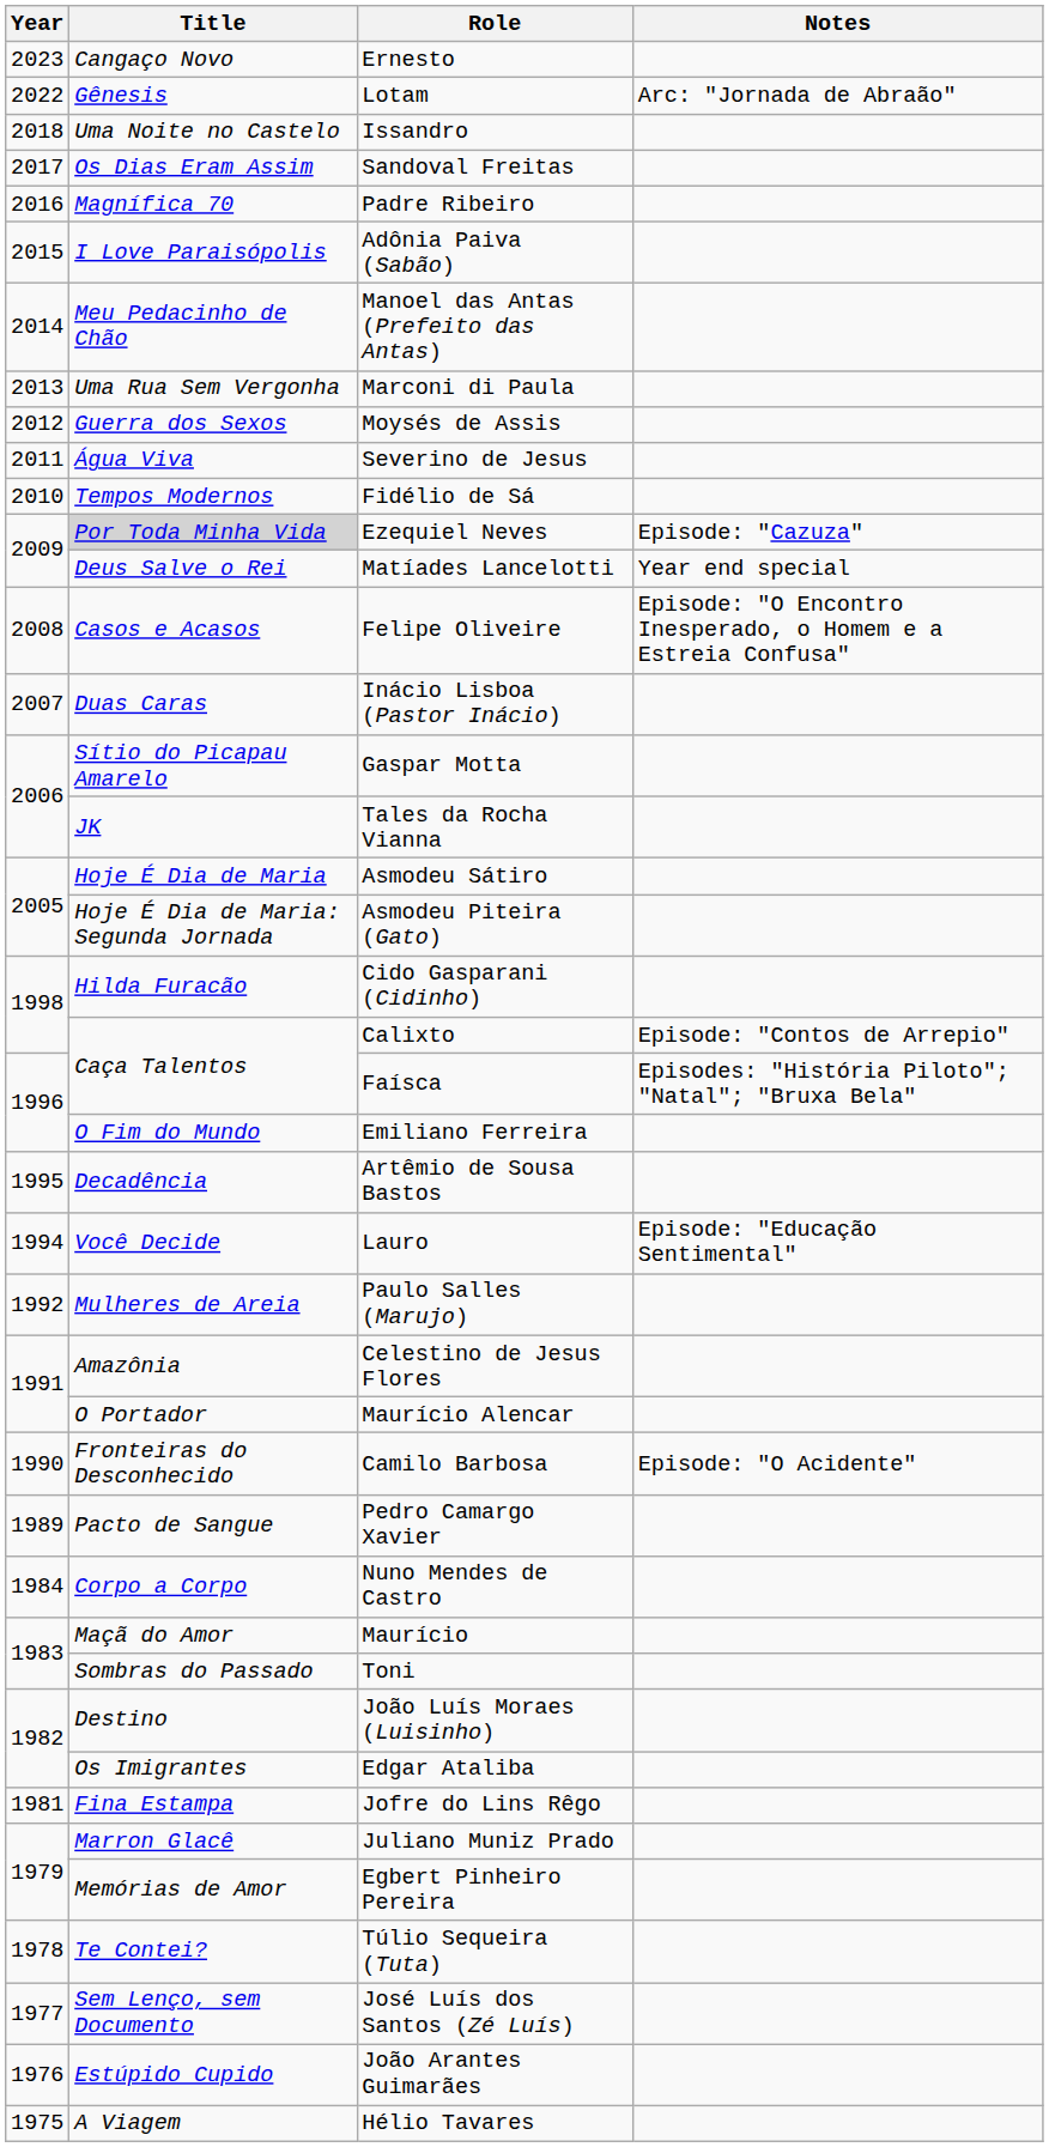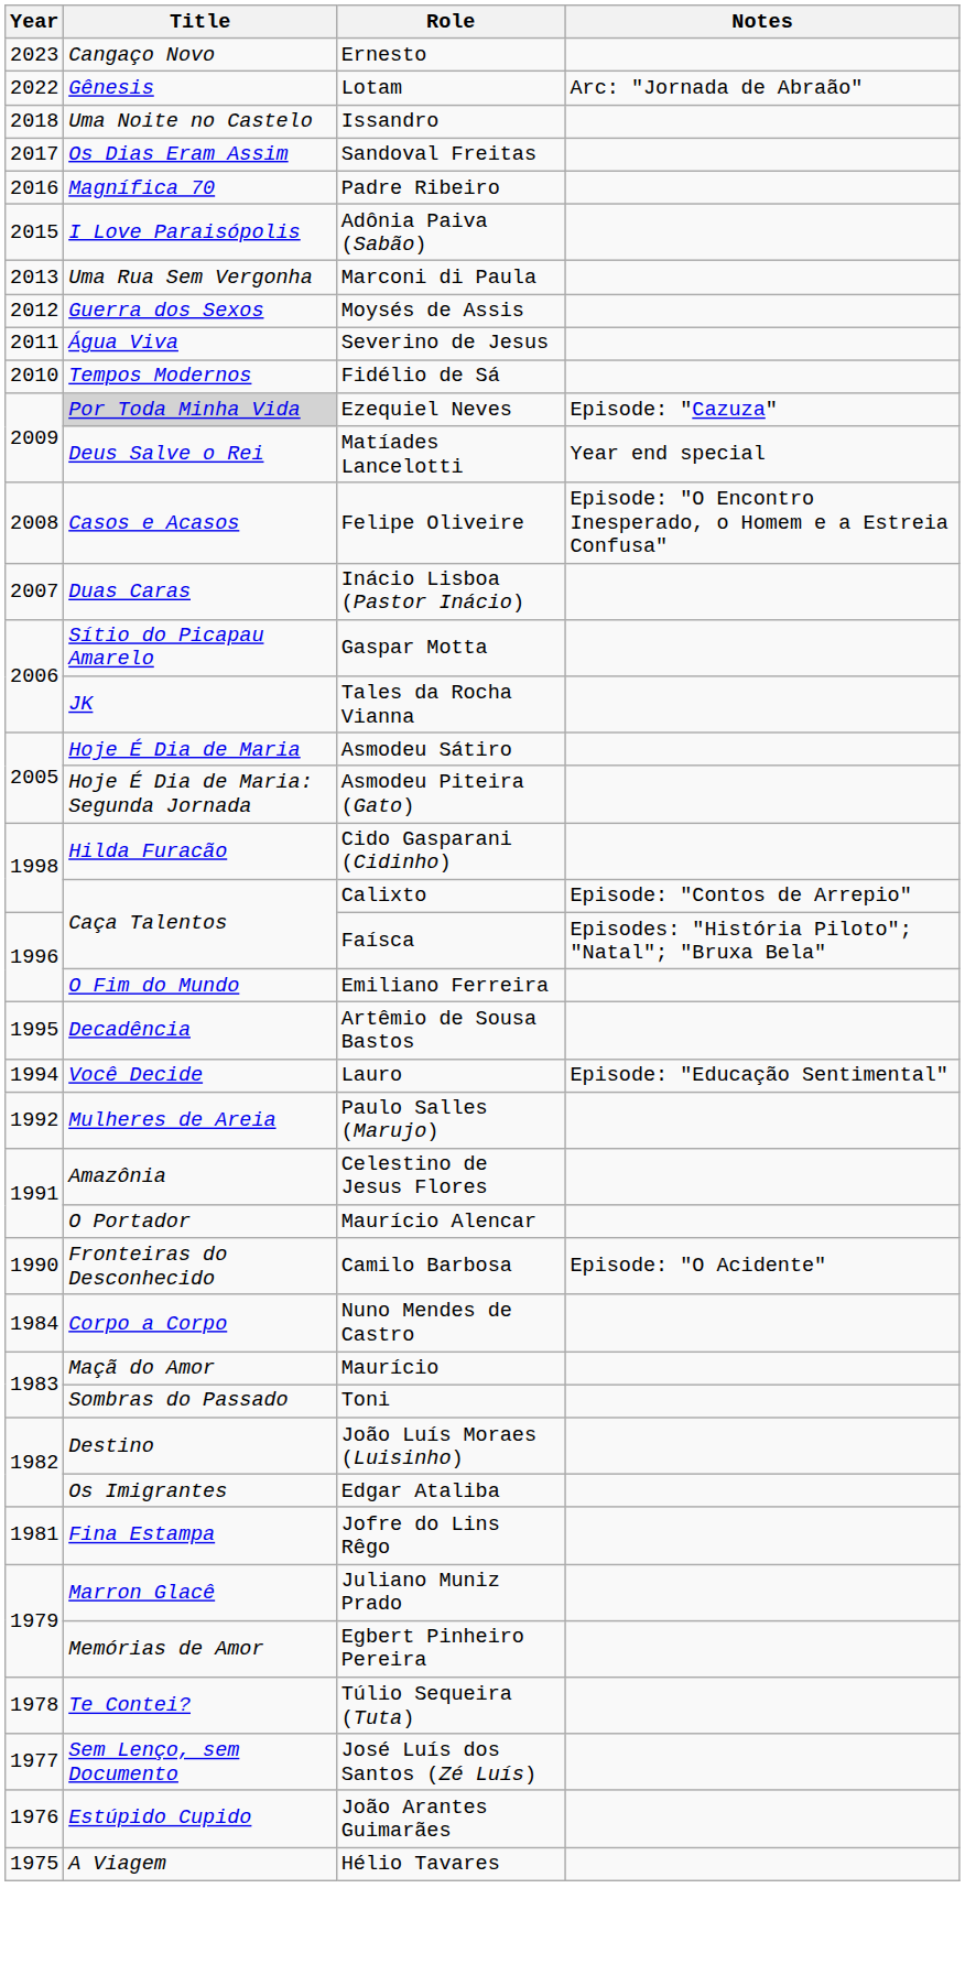 <table class="wikitable">
 <tr>
 <th>Year</th>
 <th>Title</th>
 <th>Role</th>
 <th>Notes</th>
 </tr>
 <tr>
 <td>2023</td>
 <td><em>Cangaço Novo</em></td>
 <td>Ernesto</td>
 <td></td>
 </tr>
 <tr>
 <td>2022</td>
 <td><em><a href='#'>Gênesis</a></em></td>
 <td>Lotam</td>
 <td>Arc: "Jornada de Abraão"</td>
 </tr>
 <tr>
 <td>2018</td>
 <td><em>Uma Noite no Castelo</em></td>
 <td>Issandro</td>
 <td></td>
 </tr>
 <tr>
 <td>2017</td>
 <td><em><a href='#'>Os Dias Eram Assim</a></em></td>
 <td>Sandoval Freitas</td>
 <td></td>
 </tr>
 <tr>
 <td>2016</td>
 <td><em><a href='#'>Magnífica 70</a></em></td>
 <td>Padre Ribeiro</td>
 <td></td>
 </tr>
 <tr>
 <td>2015</td>
 <td><em><a href='#'>I Love Paraisópolis</a></em></td>
 <td>Adônia Paiva (<em>Sabão</em>)</td>
-<td></td>
-</tr>
-<tr>
-<td>2014</td>
-<td><em><a href='#'>Meu Pedacinho de Chão</a></em></td>
-<td>Manoel das Antas (<em>Prefeito das Antas</em>)</td>
 <td></td>
 </tr>
 <tr>
 <td>2013</td>
 <td><em>Uma Rua Sem Vergonha</em></td>
 <td>Marconi di Paula</td>
 <td></td>
 </tr>
 <tr>
 <td>2012</td>
 <td><em><a href='#'>Guerra dos Sexos</a></em></td>
 <td>Moysés de Assis </td>
 <td></td>
 </tr>
 <tr>
 <td>2011</td>
 <td><em><a href='#'>Água Viva</a></em></td>
 <td>Severino de Jesus</td>
 <td></td>
 </tr>
 <tr>
 <td>2010</td>
 <td><em><a href='#'>Tempos Modernos</a></em></td>
 <td>Fidélio de Sá</td>
 <td></td>
 </tr>
 <tr>
 <td rowspan="2">2009</td>
 <td style="background: lightgrey;"><em><a href='#'>Por Toda Minha Vida</a></em></td>
 <td>Ezequiel Neves</td>
 <td>Episode: "<a href='#'>Cazuza</a>"</td>
 </tr>
 <tr>
 <td><em><a href='#'>Deus Salve o Rei</a></em></td>
 <td>Matíades Lancelotti</td>
 <td>Year end special</td>
 </tr>
 <tr>
 <td>2008</td>
 <td><em><a href='#'>Casos e Acasos</a></em></td>
 <td>Felipe Oliveire</td>
 <td>Episode: "O Encontro Inesperado, o Homem e a Estreia Confusa"</td>
 </tr>
 <tr>
 <td>2007</td>
 <td><em><a href='#'>Duas Caras</a></em></td>
 <td>Inácio Lisboa (<em>Pastor Inácio</em>)</td>
 <td></td>
 </tr>
 <tr>
 <td rowspan="2">2006</td>
 <td><em><a href='#'>Sítio do Picapau Amarelo</a></em></td>
 <td>Gaspar Motta</td>
 <td></td>
 </tr>
 <tr>
 <td><em><a href='#'>JK</a></em></td>
 <td>Tales da Rocha Vianna</td>
 <td></td>
 </tr>
 <tr>
 <td rowspan="2">2005</td>
 <td><em><a href='#'>Hoje É Dia de Maria</a></em></td>
 <td>Asmodeu Sátiro</td>
 <td></td>
 </tr>
 <tr>
 <td><em>Hoje É Dia de Maria: Segunda Jornada</em></td>
 <td>Asmodeu Piteira (<em>Gato</em>)</td>
 <td></td>
 </tr>
 <tr>
 <td rowspan="2">1998</td>
 <td><em><a href='#'>Hilda Furacão</a></em></td>
 <td>Cido Gasparani (<em>Cidinho</em>)</td>
 <td></td>
 </tr>
 <tr>
 <td rowspan="2"><em>Caça Talentos</em></td>
 <td>Calixto</td>
 <td>Episode: "Contos de Arrepio"</td>
 </tr>
 <tr>
 <td rowspan="2">1996</td>
 <td>Faísca</td>
 <td>Episodes: "História Piloto"; "Natal"; "Bruxa Bela"</td>
 </tr>
 <tr>
 <td><em><a href='#'>O Fim do Mundo</a></em></td>
 <td>Emiliano Ferreira</td>
 <td></td>
 </tr>
 <tr>
 <td>1995</td>
 <td><em><a href='#'>Decadência</a></em></td>
 <td>Artêmio de Sousa Bastos</td>
 <td></td>
 </tr>
 <tr>
 <td>1994</td>
 <td><em><a href='#'>Você Decide</a></em></td>
 <td>Lauro</td>
 <td>Episode: "Educação Sentimental"</td>
 </tr>
 <tr>
 <td>1992</td>
 <td><em><a href='#'>Mulheres de Areia</a></em></td>
 <td>Paulo Salles (<em>Marujo</em>)</td>
 <td></td>
 </tr>
 <tr>
 <td rowspan="2">1991</td>
 <td><em>Amazônia</em></td>
 <td>Celestino de Jesus Flores</td>
 <td></td>
 </tr>
 <tr>
 <td><em>O Portador</em></td>
 <td>Maurício Alencar</td>
 <td></td>
 </tr>
 <tr>
 <td>1990</td>
 <td><em>Fronteiras do Desconhecido</em></td>
 <td>Camilo Barbosa</td>
 <td>Episode: "O Acidente"</td>
 </tr>
 <tr>
-<td>1989</td>
-<td><em>Pacto de Sangue</em></td>
-<td>Pedro Camargo Xavier</td>
-<td></td>
-</tr>
-<tr>
 <td>1984</td>
 <td><em><a href='#'>Corpo a Corpo</a></em></td>
 <td>Nuno Mendes de Castro</td>
 <td></td>
 </tr>
 <tr>
 <td rowspan="2">1983</td>
 <td><em>Maçã do Amor</em></td>
 <td>Maurício</td>
 <td></td>
 </tr>
 <tr>
 <td><em>Sombras do Passado</em></td>
 <td>Toni</td>
 <td></td>
 </tr>
 <tr>
 <td rowspan="2">1982</td>
 <td><em>Destino</em></td>
 <td>João Luís Moraes (<em>Luisinho</em>)</td>
 <td></td>
 </tr>
 <tr>
 <td><em>Os Imigrantes</em></td>
 <td>Edgar Ataliba</td>
 <td></td>
 </tr>
 <tr>
 <td>1981</td>
 <td><em><a href='#'>Fina Estampa</a></em></td>
 <td>Jofre do Lins Rêgo</td>
 <td></td>
 </tr>
 <tr>
 <td rowspan="2">1979</td>
 <td><em><a href='#'>Marron Glacê</a></em></td>
 <td>Juliano Muniz Prado</td>
 <td></td>
 </tr>
 <tr>
 <td><em>Memórias de Amor</em></td>
 <td>Egbert Pinheiro Pereira</td>
 <td></td>
 </tr>
 <tr>
 <td>1978</td>
 <td><em><a href='#'>Te Contei?</a></em></td>
 <td>Túlio Sequeira (<em>Tuta</em>)</td>
 <td></td>
 </tr>
 <tr>
 <td>1977</td>
 <td><em><a href='#'>Sem Lenço, sem Documento</a></em></td>
 <td>José Luís dos Santos (<em>Zé Luís</em>)</td>
 <td></td>
 </tr>
 <tr>
 <td>1976</td>
 <td><em><a href='#'>Estúpido Cupido</a></em></td>
 <td>João Arantes Guimarães</td>
 <td></td>
 </tr>
 <tr>
 <td>1975</td>
 <td><em>A Viagem</em></td>
 <td>Hélio Tavares</td>
 <td></td>
 </tr>
 </table>
